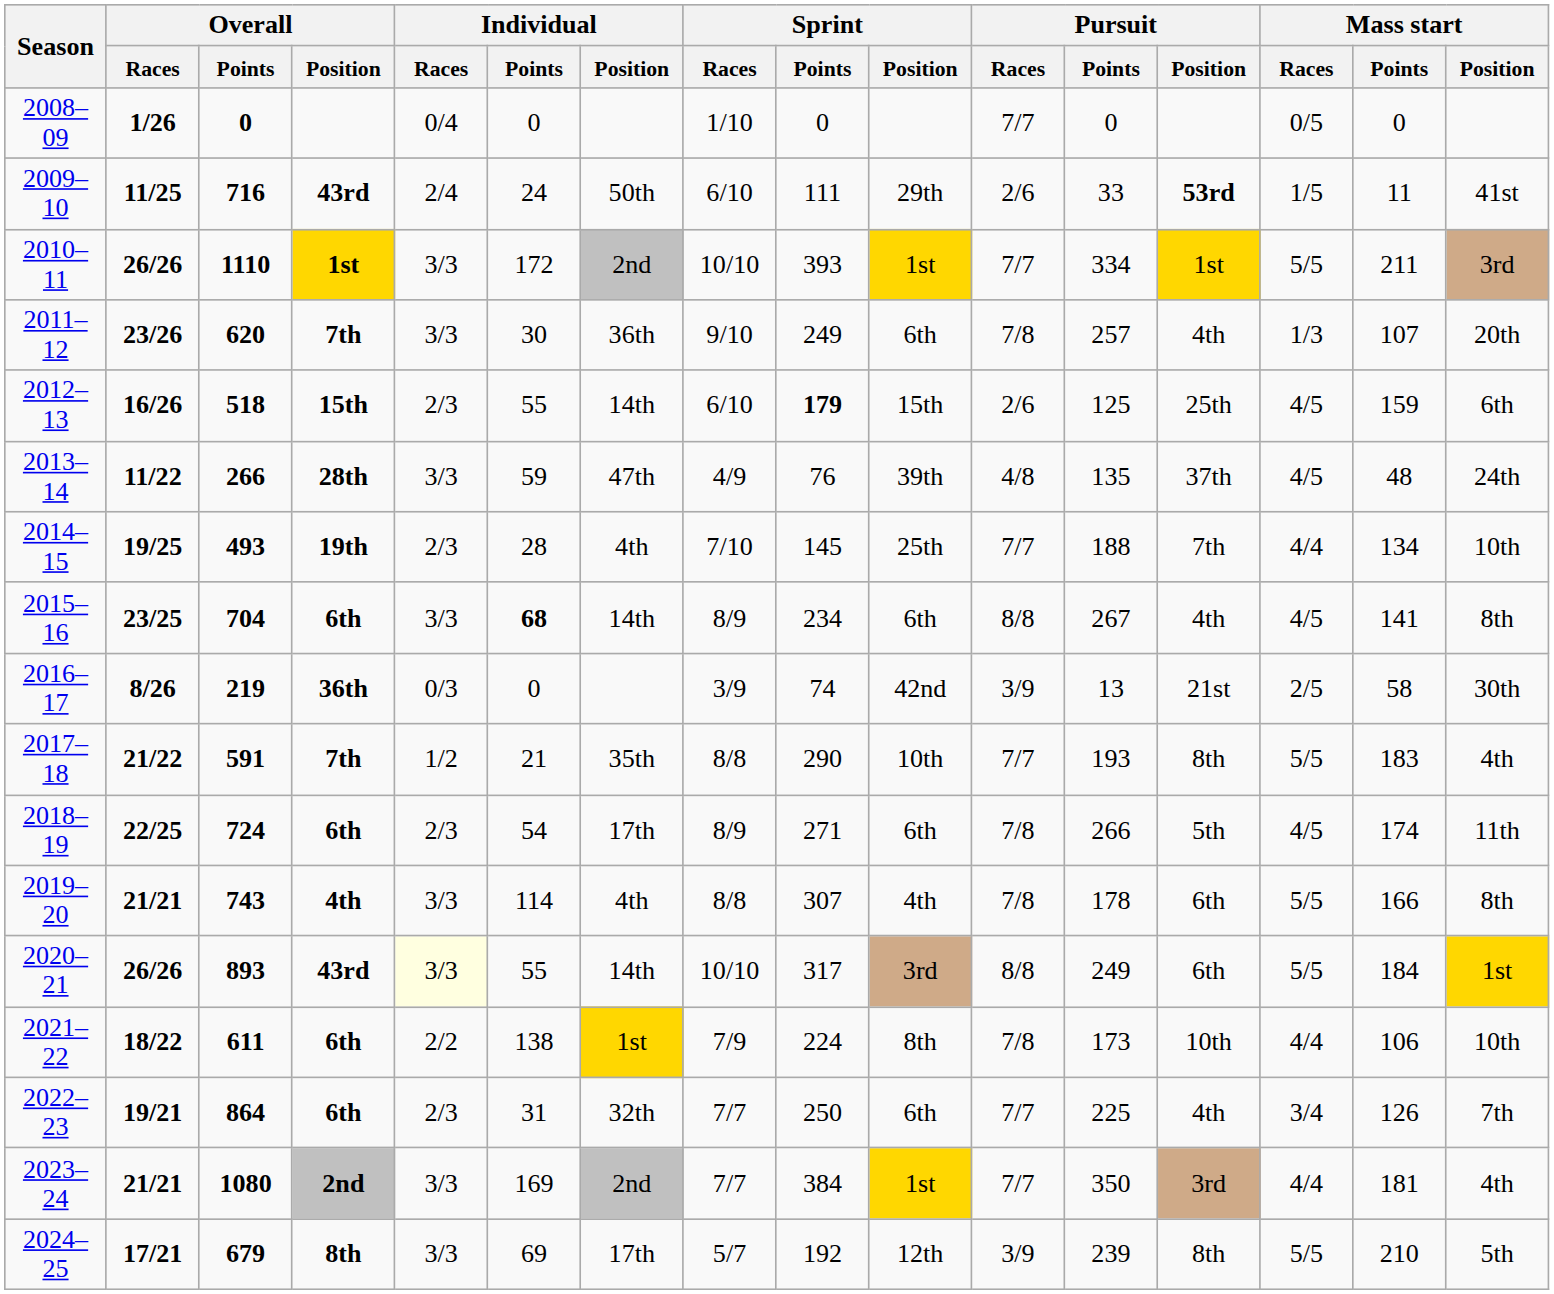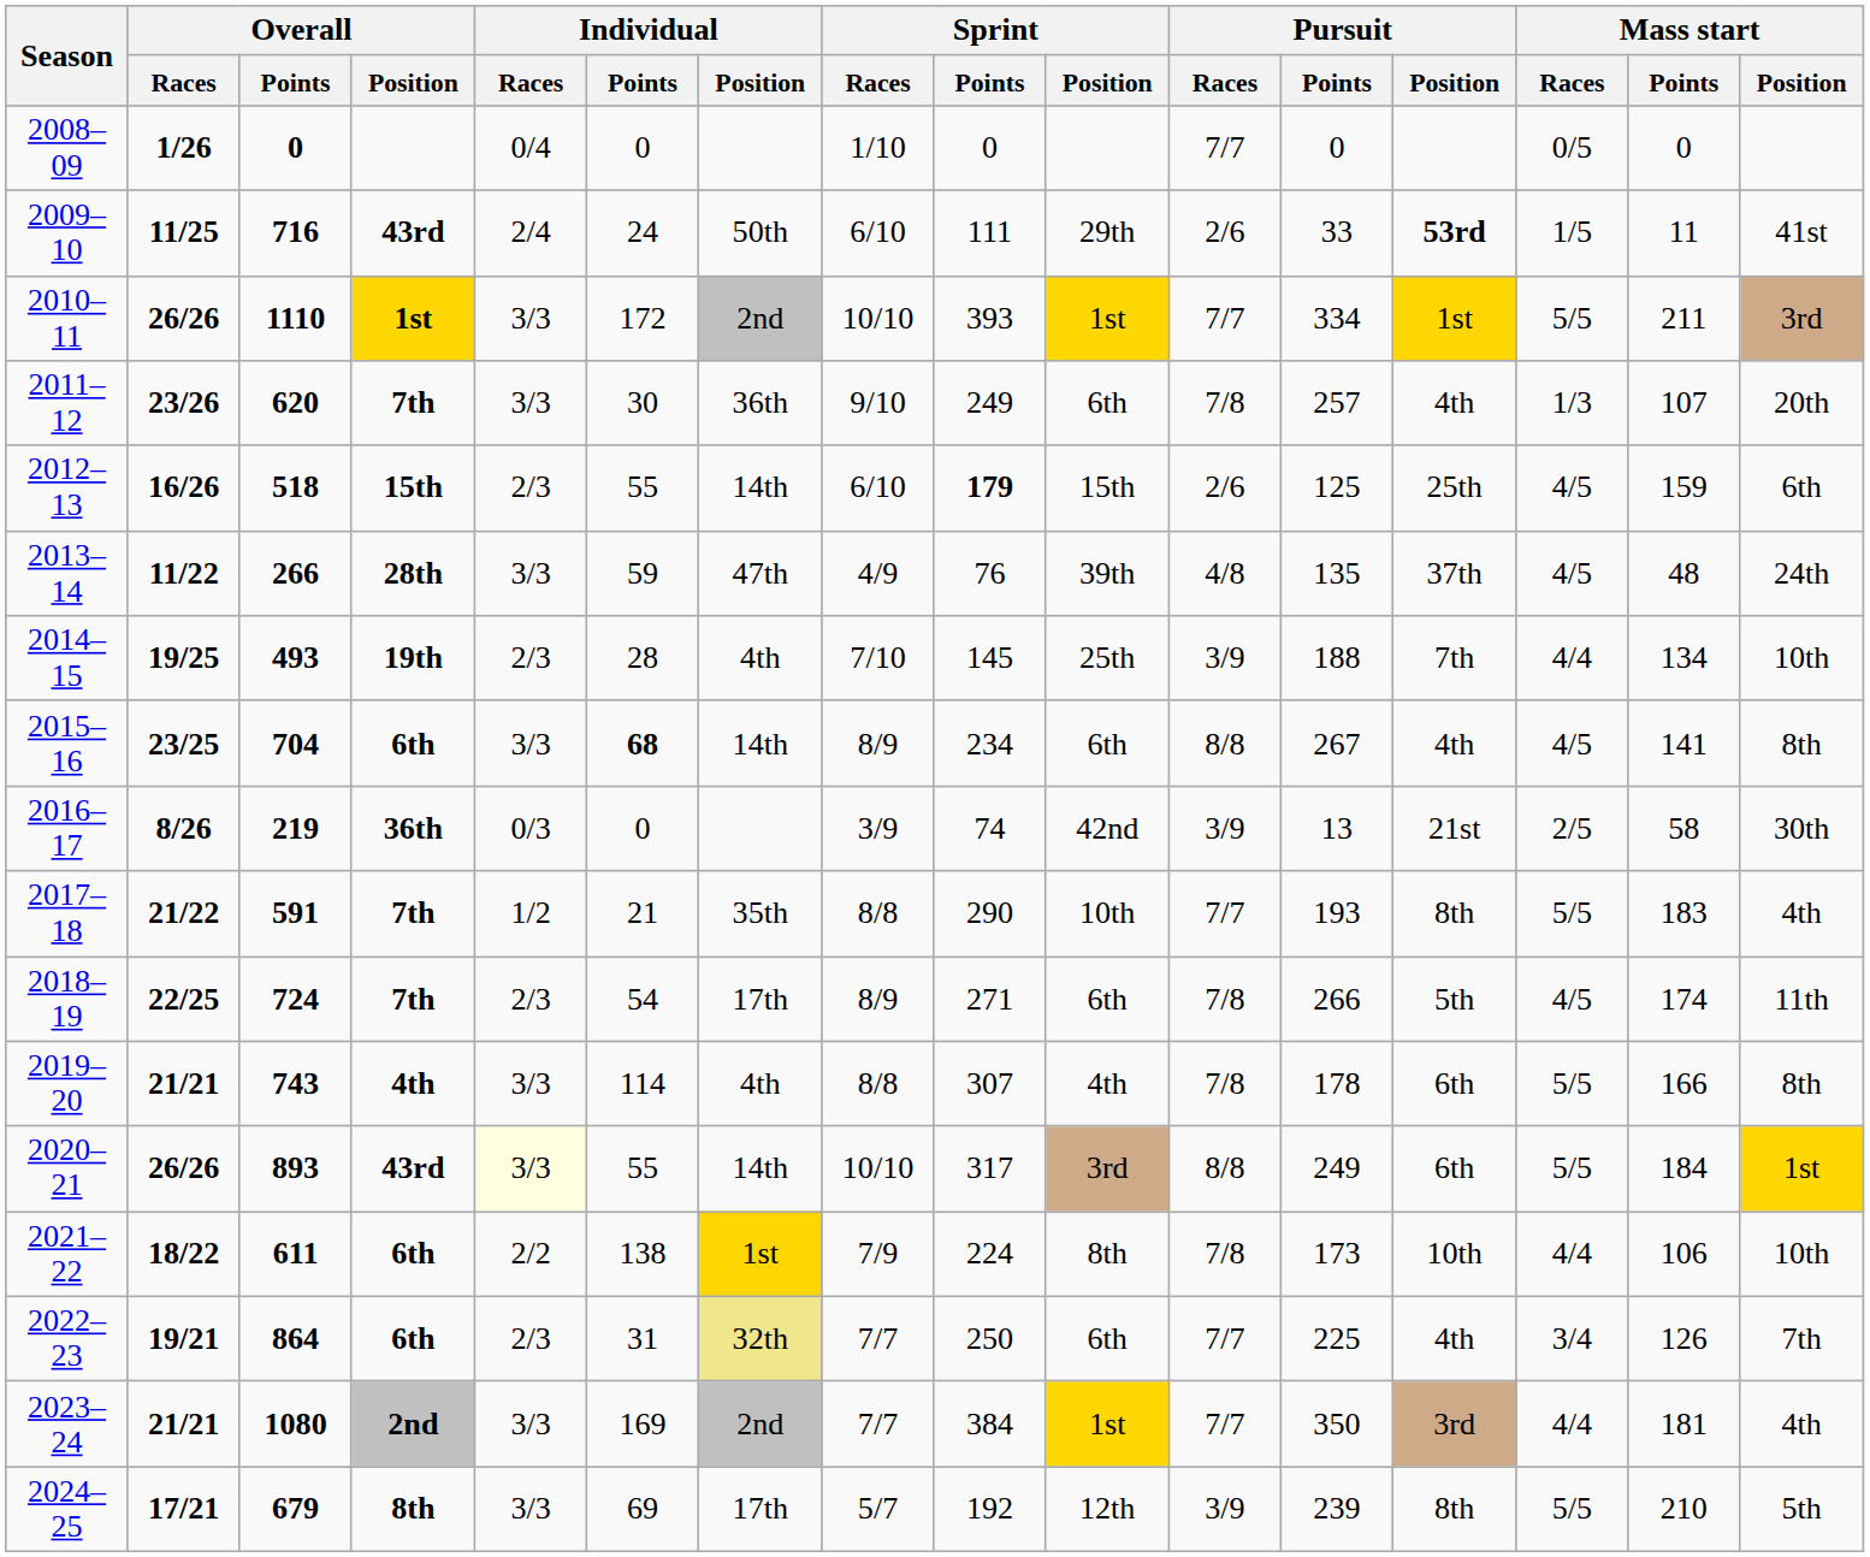 <table class="wikitable" style="text-align:center;" width="75%">
 <tr class="hintergrundfarbe5">
 <th rowspan="2" style="width:4%;">Season</th>
 <th colspan="3">Overall</th>
 <th colspan="3">Individual</th>
 <th colspan="3">Sprint</th>
 <th colspan="3">Pursuit</th>
 <th colspan="3">Mass start</th>
 </tr>
 <tr class="hintergrundfarbe5">
 <th style="width:5%;"><small>Races</small></th>
 <th style="width:5%;"><small>Points</small></th>
 <th style="width:5%;"><small>Position</small></th>
 <th style="width:5%;"><small>Races</small></th>
 <th style="width:5%;"><small>Points</small></th>
 <th style="width:5%;"><small>Position</small></th>
 <th style="width:5%;"><small>Races</small></th>
 <th style="width:5%;"><small>Points</small></th>
 <th style="width:5%;"><small>Position</small></th>
 <th style="width:5%;"><small>Races</small></th>
 <th style="width:5%;"><small>Points</small></th>
 <th style="width:5%;"><small>Position</small></th>
 <th style="width:5%;"><small>Races</small></th>
 <th style="width:5%;"><small>Points</small></th>
 <th style="width:5%;"><small>Position</small></th>
 </tr>
 <tr>
 <td><a href='#'>2008–09</a></td>
 <td><strong>1/26</strong></td>
 <td><strong>0</strong></td>
 <td></td>
 <td>0/4</td>
 <td>0</td>
 <td></td>
 <td>1/10</td>
 <td>0</td>
 <td></td>
 <td>7/7</td>
 <td>0</td>
 <td></td>
 <td>0/5</td>
 <td>0</td>
 <td></td>
 </tr>
 <tr>
 <td><a href='#'>2009–10</a></td>
 <td><strong>11/25</strong></td>
 <td><strong>716</strong></td>
 <td><strong>43rd</strong></td>
 <td>2/4</td>
 <td>24</td>
 <td>50th</td>
 <td>6/10</td>
 <td>111</td>
 <td>29th</td>
 <td>2/6</td>
 <td>33</td>
 <td><strong>53rd</strong></td>
 <td>1/5</td>
 <td>11</td>
 <td>41st</td>
 </tr>
 <tr>
 <td><a href='#'>2010–11</a></td>
 <td><strong>26/26</strong></td>
 <td><strong>1110</strong></td>
 <td style="background:gold;"><strong>1st</strong></td>
 <td>3/3</td>
 <td>172</td>
 <td style="background:silver;">2nd</td>
 <td>10/10</td>
 <td>393</td>
 <td style="background:gold;">1st</td>
 <td>7/7</td>
 <td>334</td>
 <td style="background:gold;">1st</td>
 <td>5/5</td>
 <td>211</td>
 <td style="background:#cfaa88;">3rd</td>
 </tr>
 <tr>
 <td><a href='#'>2011–12</a></td>
 <td><strong>23/26</strong></td>
 <td><strong>620</strong></td>
 <td><strong>7th</strong></td>
 <td>3/3</td>
 <td>30</td>
 <td>36th</td>
 <td>9/10</td>
 <td>249</td>
 <td>6th</td>
 <td>7/8</td>
 <td>257</td>
 <td>4th</td>
 <td>1/3</td>
 <td>107</td>
 <td>20th</td>
 </tr>
 <tr>
 <td><a href='#'>2012–13</a></td>
 <td><strong>16/26</strong></td>
 <td><strong>518</strong></td>
 <td><strong>15th</strong></td>
 <td>2/3</td>
 <td>55</td>
 <td>14th</td>
 <td>6/10</td>
 <td><strong>179</strong></td>
 <td>15th</td>
 <td>2/6</td>
 <td>125</td>
 <td>25th</td>
 <td>4/5</td>
 <td>159</td>
 <td>6th</td>
 </tr>
 <tr>
 <td><a href='#'>2013–14</a></td>
 <td><strong>11/22</strong></td>
 <td><strong>266</strong></td>
 <td><strong>28th</strong></td>
 <td>3/3</td>
 <td>59</td>
 <td>47th</td>
 <td>4/9</td>
 <td>76</td>
 <td>39th</td>
 <td>4/8</td>
 <td>135</td>
 <td>37th</td>
 <td>4/5</td>
 <td>48</td>
 <td>24th</td>
 </tr>
 <tr>
 <td><a href='#'>2014–15</a></td>
 <td><strong>19/25</strong></td>
 <td><strong>493</strong></td>
 <td><strong>19th</strong></td>
 <td>2/3</td>
 <td>28</td>
 <td>4th</td>
 <td>7/10</td>
 <td>145</td>
 <td>25th</td>
-<td>7/7</td>
+<td>3/9</td>
 <td>188</td>
 <td>7th</td>
 <td>4/4</td>
 <td>134</td>
 <td>10th</td>
 </tr>
 <tr>
 <td><a href='#'>2015–16</a></td>
 <td><strong>23/25</strong></td>
 <td><strong>704</strong></td>
 <td><strong>6th</strong></td>
 <td>3/3</td>
 <td><strong>68</strong></td>
 <td>14th</td>
 <td>8/9</td>
 <td>234</td>
 <td>6th</td>
 <td>8/8</td>
 <td>267</td>
 <td>4th</td>
 <td>4/5</td>
 <td>141</td>
 <td>8th</td>
 </tr>
 <tr>
 <td><a href='#'>2016–17</a></td>
 <td><strong>8/26</strong></td>
 <td><strong>219</strong></td>
 <td><strong>36th</strong></td>
 <td>0/3</td>
 <td>0</td>
 <td></td>
 <td>3/9</td>
 <td>74</td>
 <td>42nd</td>
 <td>3/9</td>
 <td>13</td>
 <td>21st</td>
 <td>2/5</td>
 <td>58</td>
 <td>30th</td>
 </tr>
 <tr>
 <td><a href='#'>2017–18</a></td>
 <td><strong>21/22</strong></td>
 <td><strong>591</strong></td>
 <td><strong>7th</strong></td>
 <td>1/2</td>
 <td>21</td>
 <td>35th</td>
 <td>8/8</td>
 <td>290</td>
 <td>10th</td>
 <td>7/7</td>
 <td>193</td>
 <td>8th</td>
 <td>5/5</td>
 <td>183</td>
 <td>4th</td>
 </tr>
 <tr>
 <td><a href='#'>2018–19</a></td>
 <td><strong>22/25</strong></td>
 <td><strong>724</strong></td>
-<td><strong>6th</strong></td>
+<td><strong>7th</strong></td>
 <td>2/3</td>
 <td>54</td>
 <td>17th</td>
 <td>8/9</td>
 <td>271</td>
 <td>6th</td>
 <td>7/8</td>
 <td>266</td>
 <td>5th</td>
 <td>4/5</td>
 <td>174</td>
 <td>11th</td>
 </tr>
 <tr>
 <td><a href='#'>2019–20</a></td>
 <td><strong>21/21</strong></td>
 <td><strong>743</strong></td>
 <td><strong>4th</strong></td>
 <td>3/3</td>
 <td>114</td>
 <td>4th</td>
 <td>8/8</td>
 <td>307</td>
 <td>4th</td>
 <td>7/8</td>
 <td>178</td>
 <td>6th</td>
 <td>5/5</td>
 <td>166</td>
 <td>8th</td>
 </tr>
 <tr>
 <td><a href='#'>2020–21</a></td>
 <td><strong>26/26</strong></td>
 <td><strong>893</strong></td>
 <td><strong>43rd</strong></td>
 <td style="background: lightyellow;">3/3</td>
 <td>55</td>
 <td>14th</td>
 <td>10/10</td>
 <td>317</td>
 <td style="background:#cfaa88;">3rd</td>
 <td>8/8</td>
 <td>249</td>
 <td>6th</td>
 <td>5/5</td>
 <td>184</td>
 <td style="background:gold;">1st</td>
 </tr>
 <tr>
 <td><a href='#'>2021–22</a></td>
 <td><strong>18/22</strong></td>
 <td><strong>611</strong></td>
 <td><strong>6th</strong></td>
 <td>2/2</td>
 <td>138</td>
 <td style="background:gold;">1st</td>
 <td>7/9</td>
 <td>224</td>
 <td>8th</td>
 <td>7/8</td>
 <td>173</td>
 <td>10th</td>
 <td>4/4</td>
 <td>106</td>
 <td>10th</td>
 </tr>
 <tr>
 <td><a href='#'>2022–23</a></td>
 <td><strong>19/21</strong></td>
 <td><strong>864</strong></td>
 <td><strong>6th</strong></td>
 <td>2/3</td>
 <td>31</td>
-<td>32th</td>
+<td style="background: khaki;">32th</td>
 <td>7/7</td>
 <td>250</td>
 <td>6th</td>
 <td>7/7</td>
 <td>225</td>
 <td>4th</td>
 <td>3/4</td>
 <td>126</td>
 <td>7th</td>
 </tr>
 <tr>
 <td><a href='#'>2023–24</a></td>
 <td><strong>21/21</strong></td>
 <td><strong>1080</strong></td>
 <td style="background:silver;"><strong>2nd</strong></td>
 <td>3/3</td>
 <td>169</td>
 <td style="background:silver;">2nd</td>
 <td>7/7</td>
 <td>384</td>
 <td style="background:gold;">1st</td>
 <td>7/7</td>
 <td>350</td>
 <td style="background:#cfaa88;">3rd</td>
 <td>4/4</td>
 <td>181</td>
 <td>4th</td>
 </tr>
 <tr>
 <td><a href='#'>2024–25</a></td>
 <td><strong>17/21</strong></td>
 <td><strong>679</strong></td>
 <td><strong>8th</strong></td>
 <td>3/3</td>
 <td>69</td>
 <td>17th</td>
 <td>5/7</td>
 <td>192</td>
 <td>12th</td>
 <td>3/9</td>
 <td>239</td>
 <td>8th</td>
 <td>5/5</td>
 <td>210</td>
 <td>5th</td>
 </tr>
 </table>
